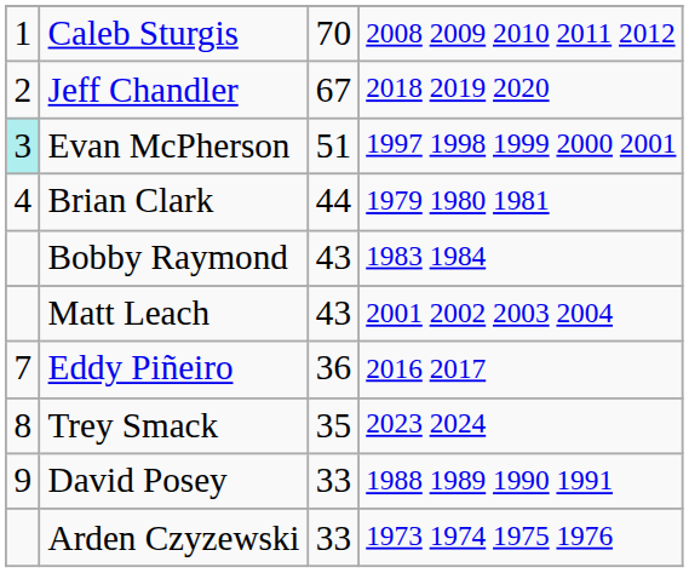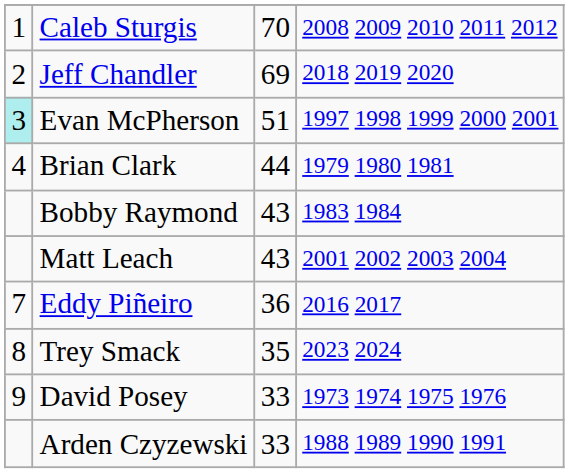 <table class="wikitable">
 <tr>
 </tr>
 <tr>
 <td>1</td>
 <td><a href='#'>Caleb Sturgis</a></td>
 <td>70</td>
 <td style="font-size:80%;"><a href='#'>2008</a> <a href='#'>2009</a> <a href='#'>2010</a> <a href='#'>2011</a> <a href='#'>2012</a></td>
 </tr>
 <tr>
 <td>2</td>
 <td><a href='#'>Jeff Chandler</a></td>
-<td>67</td>
+<td>69</td>
 <td style="font-size:80%;"><a href='#'>2018</a> <a href='#'>2019</a> <a href='#'>2020</a></td>
 </tr>
 <tr>
 <td style="background: paleturquoise;">3</td>
 <td>Evan McPherson</td>
 <td>51</td>
 <td style="font-size:80%;"><a href='#'>1997</a> <a href='#'>1998</a> <a href='#'>1999</a> <a href='#'>2000</a> <a href='#'>2001</a></td>
 </tr>
 <tr>
 <td>4</td>
 <td>Brian Clark</td>
 <td>44</td>
 <td style="font-size:80%;"><a href='#'>1979</a> <a href='#'>1980</a> <a href='#'>1981</a></td>
 </tr>
 <tr>
 <td></td>
 <td>Bobby Raymond</td>
 <td>43</td>
 <td style="font-size:80%;"><a href='#'>1983</a> <a href='#'>1984</a></td>
 </tr>
 <tr>
 <td></td>
 <td>Matt Leach</td>
 <td>43</td>
 <td style="font-size:80%;"><a href='#'>2001</a> <a href='#'>2002</a> <a href='#'>2003</a> <a href='#'>2004</a></td>
 </tr>
 <tr>
 <td>7</td>
 <td><a href='#'>Eddy Piñeiro</a></td>
 <td>36</td>
 <td style="font-size:80%;"><a href='#'>2016</a> <a href='#'>2017</a></td>
 </tr>
 <tr>
 <td>8</td>
 <td>Trey Smack</td>
 <td>35</td>
 <td style="font-size:80%;"><a href='#'>2023</a> <a href='#'>2024</a></td>
 </tr>
 <tr>
 <td>9</td>
 <td>David Posey</td>
 <td>33</td>
-<td style="font-size:80%;"><a href='#'>1988</a> <a href='#'>1989</a> <a href='#'>1990</a> <a href='#'>1991</a></td>
+<td style="font-size:80%;"><a href='#'>1973</a> <a href='#'>1974</a> <a href='#'>1975</a> <a href='#'>1976</a></td>
 </tr>
 <tr>
 <td></td>
 <td>Arden Czyzewski</td>
 <td>33</td>
-<td style="font-size:80%;"><a href='#'>1973</a> <a href='#'>1974</a> <a href='#'>1975</a> <a href='#'>1976</a></td>
+<td style="font-size:80%;"><a href='#'>1988</a> <a href='#'>1989</a> <a href='#'>1990</a> <a href='#'>1991</a></td>
 </tr>
 </table>
